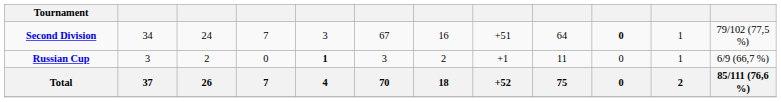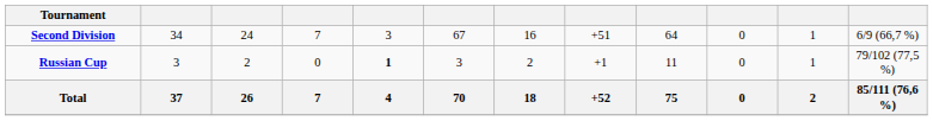 <table class="wikitable sortable" style="text-align:center; font-size:95%">
 <tr>
 <th width=160px>Tournament</th>
 <th width=80px></th>
 <th width=80px></th>
 <th width=80px></th>
 <th width=80px></th>
 <th width=80px></th>
 <th width=80px></th>
 <th width=80px></th>
 <th width=80px></th>
 <th width=80px></th>
 <th width=80px></th>
 <th width=90px></th>
 </tr>
 <tr>
 <td><strong><a href='#'>Second Division</a></strong></td>
 <td>34</td>
 <td>24</td>
 <td>7</td>
 <td>3</td>
 <td>67</td>
 <td>16</td>
 <td>+51</td>
 <td>64</td>
-<td><strong>0</strong></td>
+<td>0</td>
 <td>1</td>
-<td>79/102 (77,5 %)</td>
+<td>6/9 (66,7 %)</td>
 </tr>
 <tr>
 <td><strong><a href='#'>Russian Cup</a></strong></td>
 <td>3</td>
 <td>2</td>
 <td>0</td>
 <td><strong>1</strong></td>
 <td>3</td>
 <td>2</td>
 <td>+1</td>
 <td>11</td>
 <td>0</td>
 <td>1</td>
-<td>6/9 (66,7 %)</td>
+<td>79/102 (77,5 %)</td>
 </tr>
 <tr class="sortbottom">
 <th>Total</th>
 <th>37</th>
 <th>26</th>
 <th>7</th>
 <th>4</th>
 <th>70</th>
 <th>18</th>
 <th>+52</th>
 <th>75</th>
 <th>0</th>
 <th>2</th>
 <th>85/111 (76,6 %)</th>
 </tr>
 <tr>
 </tr>
 </table>
